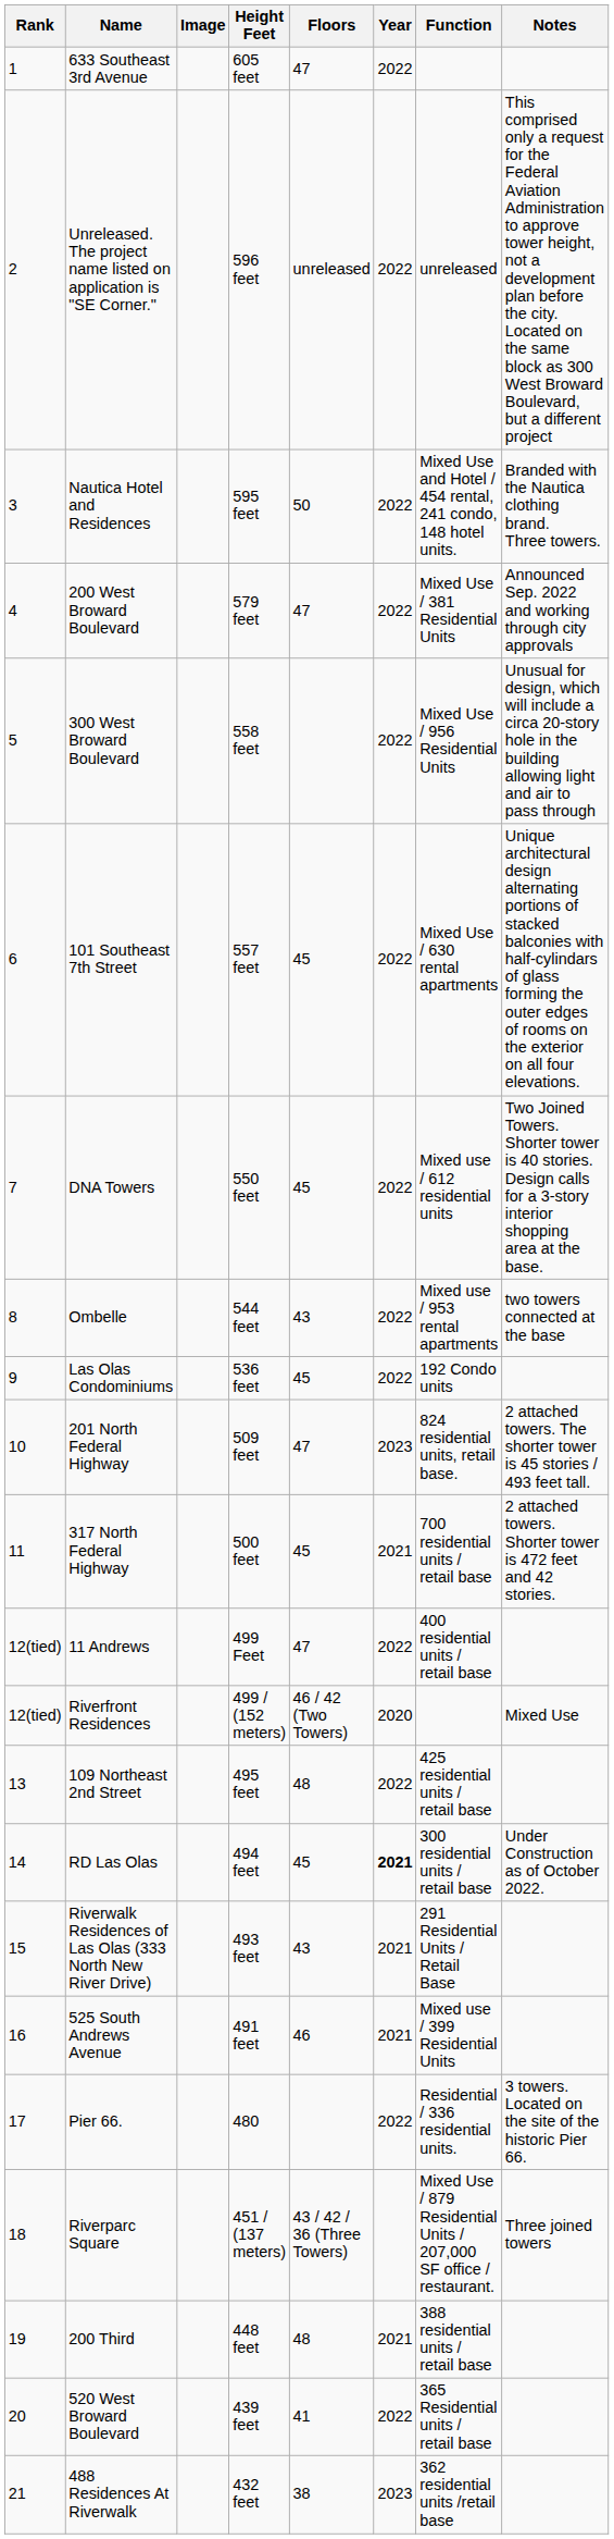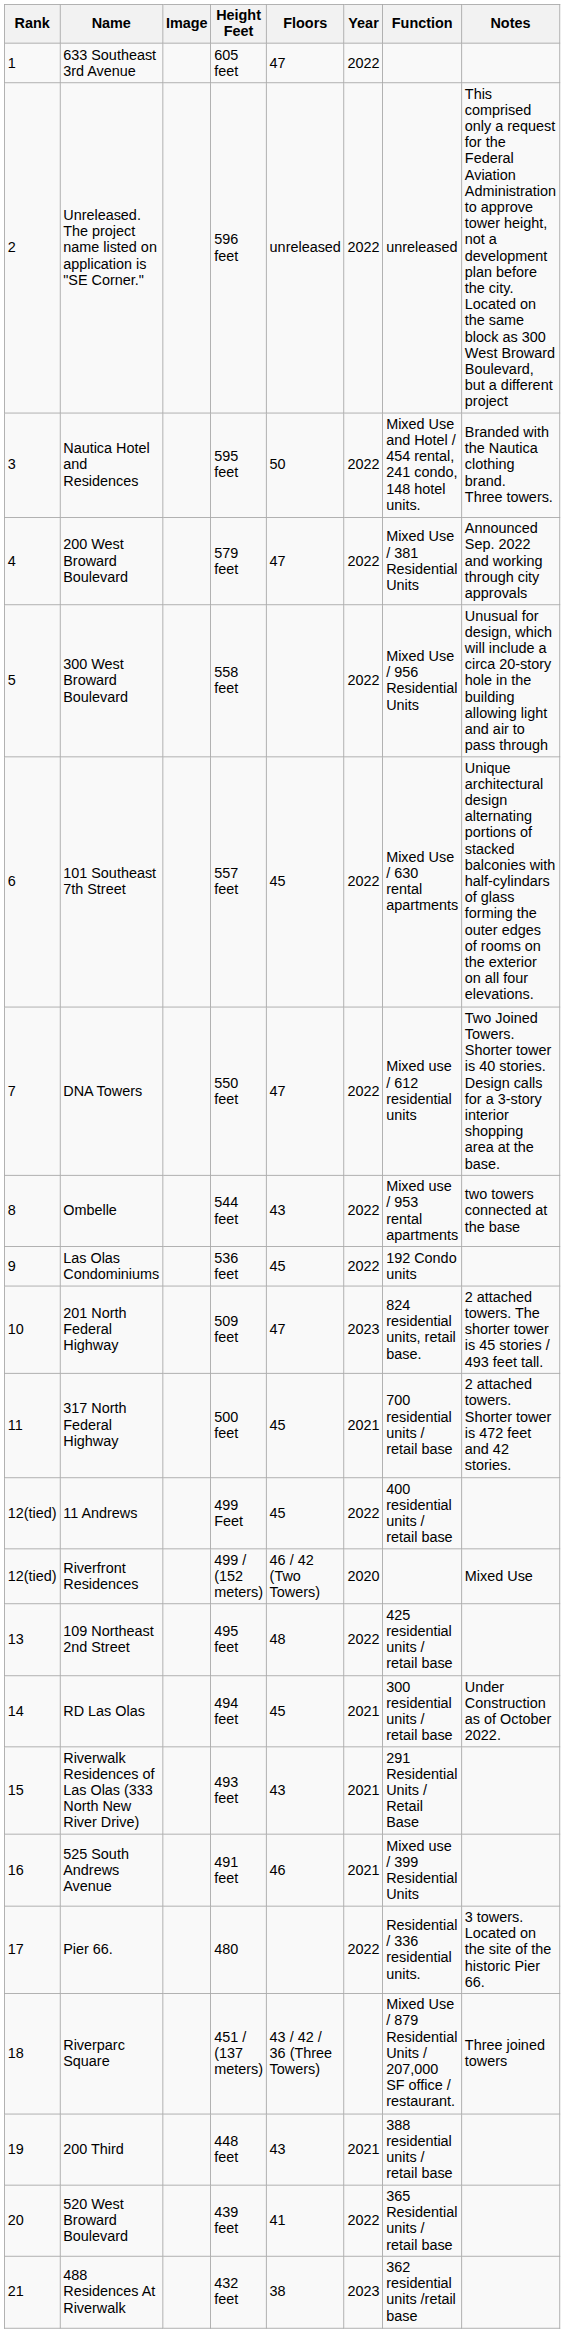 <table class="wikitable">
 <tr>
 <th>Rank</th>
 <th>Name</th>
 <th>Image</th>
 <th>Height Feet</th>
 <th>Floors</th>
 <th>Year</th>
 <th>Function</th>
 <th>Notes</th>
 </tr>
 <tr>
 <td>1</td>
 <td>633 Southeast 3rd Avenue</td>
 <td></td>
 <td>605 feet</td>
 <td>47</td>
 <td>2022</td>
 <td></td>
 <td></td>
 </tr>
 <tr>
 <td>2</td>
 <td>Unreleased.<br>The project name listed on application is "SE Corner."</td>
 <td></td>
 <td>596 feet</td>
 <td>unreleased</td>
 <td>2022</td>
 <td>unreleased</td>
 <td>This comprised only a request for the Federal Aviation Administration to approve tower height, not a development plan before the city. Located on the same block as 300 West Broward Boulevard, but a different project</td>
 </tr>
 <tr>
 <td>3</td>
 <td>Nautica Hotel and Residences</td>
 <td></td>
 <td>595 feet</td>
 <td>50</td>
 <td>2022</td>
 <td>Mixed Use and Hotel / 454 rental, 241 condo, 148 hotel units.</td>
 <td>Branded with the Nautica clothing brand.<br>Three towers.</td>
 </tr>
 <tr>
 <td>4</td>
 <td>200 West Broward Boulevard</td>
 <td></td>
 <td>579 feet</td>
 <td>47</td>
 <td>2022</td>
 <td>Mixed Use / 381 Residential Units</td>
 <td>Announced Sep. 2022 and working through city approvals</td>
 </tr>
 <tr>
 <td>5</td>
 <td>300 West Broward Boulevard</td>
 <td></td>
 <td>558 feet</td>
 <td></td>
 <td>2022</td>
 <td>Mixed Use / 956 Residential Units</td>
 <td>Unusual for design, which will include a circa 20-story hole in the building allowing light and air to pass through</td>
 </tr>
 <tr>
 <td>6</td>
 <td>101 Southeast 7th Street</td>
 <td></td>
 <td>557 feet</td>
 <td>45</td>
 <td>2022</td>
 <td>Mixed Use / 630 rental apartments</td>
 <td>Unique architectural design alternating portions of stacked balconies with half-cylindars of glass forming the outer edges of rooms on the exterior on all four elevations.</td>
 </tr>
 <tr>
 <td>7</td>
 <td>DNA Towers</td>
 <td></td>
 <td>550 feet</td>
-<td>45</td>
+<td>47</td>
 <td>2022</td>
 <td>Mixed use / 612 residential units</td>
 <td>Two Joined Towers. Shorter tower is 40 stories.<br>Design calls for a 3-story interior shopping area at the base.</td>
 </tr>
 <tr>
 <td>8</td>
 <td>Ombelle</td>
 <td></td>
 <td>544 feet</td>
 <td>43</td>
 <td>2022</td>
 <td>Mixed use / 953 rental apartments</td>
 <td>two towers connected at the base</td>
 </tr>
 <tr>
 <td>9</td>
 <td>Las Olas Condominiums</td>
 <td></td>
 <td>536 feet</td>
 <td>45</td>
 <td>2022</td>
 <td>192 Condo units</td>
 <td></td>
 </tr>
 <tr>
 <td>10</td>
 <td>201 North Federal Highway</td>
 <td></td>
 <td>509 feet</td>
 <td>47</td>
 <td>2023</td>
 <td>824 residential units, retail base.</td>
 <td>2 attached towers. The shorter tower is 45 stories / 493 feet tall.</td>
 </tr>
 <tr>
 <td>11</td>
 <td>317 North Federal Highway</td>
 <td></td>
 <td>500 feet</td>
 <td>45</td>
 <td>2021</td>
 <td>700 residential units / retail base</td>
 <td>2 attached towers. Shorter tower is 472 feet and 42 stories.</td>
 </tr>
 <tr>
 <td>12(tied)</td>
 <td>11 Andrews</td>
 <td></td>
 <td>499 Feet</td>
-<td>47</td>
+<td>45</td>
 <td>2022</td>
 <td>400 residential units / retail base</td>
 <td></td>
 </tr>
 <tr>
 <td>12(tied)</td>
 <td>Riverfront Residences</td>
 <td></td>
 <td>499 / (152 meters)</td>
 <td>46 / 42 (Two Towers)</td>
 <td>2020</td>
 <td></td>
 <td>Mixed Use</td>
 </tr>
 <tr>
 <td>13</td>
 <td>109 Northeast 2nd Street </td>
 <td></td>
 <td>495 feet</td>
 <td>48</td>
 <td>2022</td>
 <td>425 residential units / retail base</td>
 <td></td>
 </tr>
 <tr>
 <td>14</td>
 <td>RD Las Olas</td>
 <td></td>
 <td>494 feet</td>
 <td>45</td>
-<td><strong>2021</strong></td>
+<td>2021</td>
 <td>300 residential units / retail base</td>
 <td>Under Construction as of October 2022.</td>
 </tr>
 <tr>
 <td>15</td>
 <td>Riverwalk Residences of Las Olas (333 North New River Drive)</td>
 <td></td>
 <td>493 feet</td>
 <td>43</td>
 <td>2021</td>
 <td>291 Residential Units / Retail Base</td>
 <td></td>
 </tr>
 <tr>
 <td>16</td>
 <td>525 South Andrews Avenue</td>
 <td></td>
 <td>491 feet</td>
 <td>46</td>
 <td>2021</td>
 <td>Mixed use / 399 Residential Units</td>
 <td></td>
 </tr>
 <tr>
 <td>17</td>
 <td>Pier 66.</td>
 <td></td>
 <td>480</td>
 <td></td>
 <td>2022</td>
 <td>Residential / 336 residential units.</td>
 <td>3 towers.<br>Located on the site of the historic Pier 66.</td>
 </tr>
 <tr>
 <td>18</td>
 <td>Riverparc Square</td>
 <td></td>
 <td>451 / (137 meters)</td>
 <td>43 / 42 / 36 (Three Towers)</td>
 <td></td>
 <td>Mixed Use / 879 Residential Units / 207,000 SF office / restaurant.</td>
 <td>Three joined towers</td>
 </tr>
 <tr>
 <td>19</td>
 <td>200 Third</td>
 <td></td>
 <td>448 feet</td>
-<td>48 </td>
+<td>43 </td>
 <td>2021</td>
 <td>388 residential units / retail base </td>
 <td></td>
 </tr>
 <tr>
 <td>20</td>
 <td>520 West Broward Boulevard </td>
 <td></td>
 <td>439 feet</td>
 <td>41</td>
 <td>2022</td>
 <td>365 Residential units / retail base</td>
 <td></td>
 </tr>
 <tr>
 <td>21</td>
 <td>488 Residences At Riverwalk</td>
 <td></td>
 <td>432 feet</td>
 <td>38</td>
 <td>2023</td>
 <td>362 residential units /retail base</td>
 <td></td>
 </tr>
 </table>
